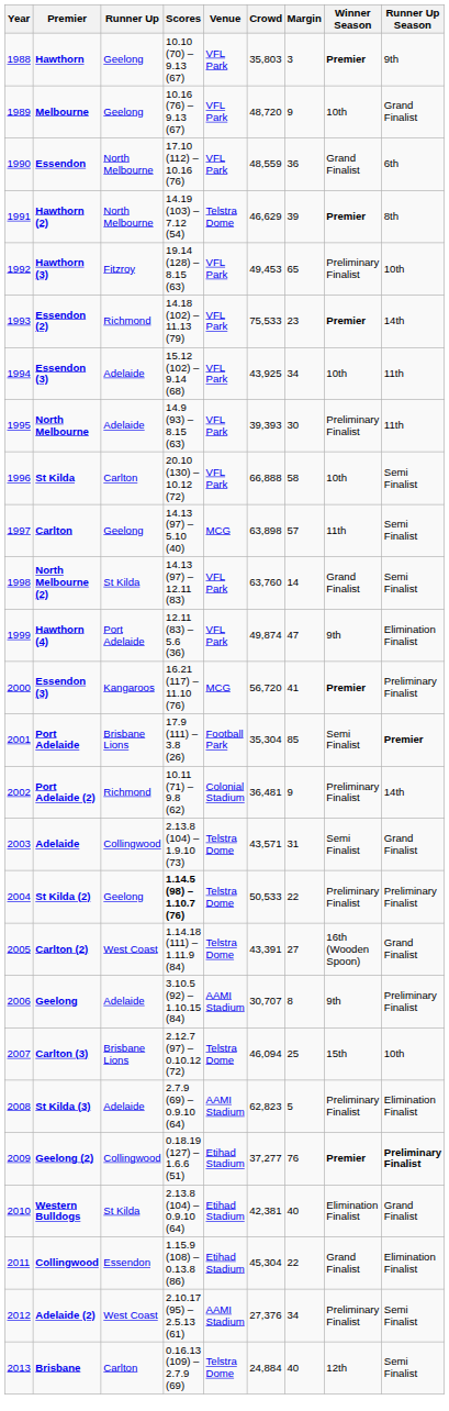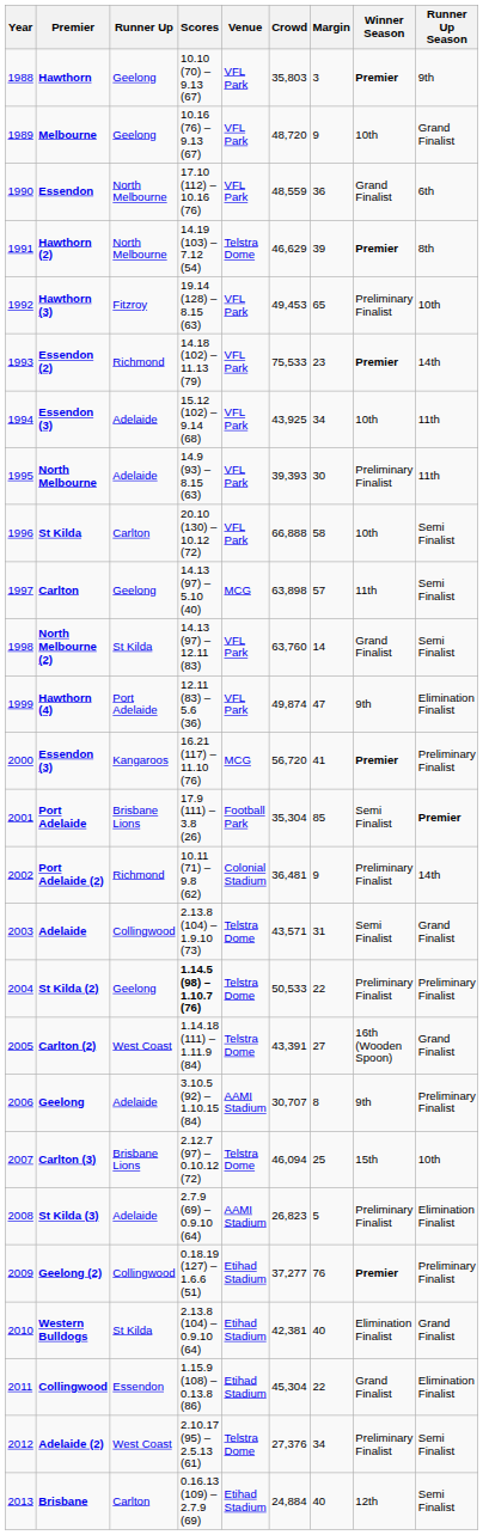 <table class="wikitable sortable" style="width:100%;">
 <tr style="background:#efefef;">
 <th>Year</th>
 <th>Premier</th>
 <th>Runner Up</th>
 <th>Scores</th>
 <th>Venue</th>
 <th>Crowd</th>
 <th>Margin</th>
 <th>Winner Season</th>
 <th>Runner Up Season</th>
 </tr>
 <tr>
 <td><a href='#'>1988</a></td>
 <td><strong><a href='#'>Hawthorn</a></strong></td>
 <td><a href='#'>Geelong</a></td>
 <td>10.10 (70) – 9.13 (67)</td>
 <td><a href='#'>VFL Park</a></td>
 <td>35,803</td>
 <td>3</td>
 <td><strong>Premier</strong></td>
 <td>9th</td>
 </tr>
 <tr>
 <td><a href='#'>1989</a></td>
 <td><strong><a href='#'>Melbourne</a></strong></td>
 <td><a href='#'>Geelong</a></td>
 <td>10.16 (76) – 9.13 (67)</td>
 <td><a href='#'>VFL Park</a></td>
 <td>48,720</td>
 <td>9</td>
 <td>10th</td>
 <td>Grand Finalist</td>
 </tr>
 <tr>
 <td><a href='#'>1990</a></td>
 <td><strong><a href='#'>Essendon</a></strong></td>
 <td><a href='#'>North Melbourne</a></td>
 <td>17.10 (112) – 10.16 (76)</td>
 <td><a href='#'>VFL Park</a></td>
 <td>48,559</td>
 <td>36</td>
 <td>Grand Finalist</td>
 <td>6th</td>
 </tr>
 <tr>
 <td><a href='#'>1991</a></td>
 <td><strong><a href='#'>Hawthorn (2)</a></strong></td>
 <td><a href='#'>North Melbourne</a></td>
 <td>14.19 (103) – 7.12 (54)</td>
 <td><a href='#'>Telstra Dome</a></td>
 <td>46,629</td>
 <td>39</td>
 <td><strong>Premier</strong></td>
 <td>8th</td>
 </tr>
 <tr>
 <td><a href='#'>1992</a></td>
 <td><strong><a href='#'>Hawthorn (3)</a></strong></td>
 <td><a href='#'>Fitzroy</a></td>
 <td>19.14 (128) – 8.15 (63)</td>
 <td><a href='#'>VFL Park</a></td>
 <td>49,453</td>
 <td>65</td>
 <td>Preliminary Finalist</td>
 <td>10th</td>
 </tr>
 <tr>
 <td><a href='#'>1993</a></td>
 <td><strong><a href='#'>Essendon (2)</a></strong></td>
 <td><a href='#'>Richmond</a></td>
 <td>14.18 (102) – 11.13 (79)</td>
 <td><a href='#'>VFL Park</a></td>
 <td>75,533</td>
 <td>23</td>
 <td><strong>Premier</strong></td>
 <td>14th</td>
 </tr>
 <tr>
 <td><a href='#'>1994</a></td>
 <td><strong><a href='#'>Essendon (3)</a></strong></td>
 <td><a href='#'>Adelaide</a></td>
 <td>15.12 (102) – 9.14 (68)</td>
 <td><a href='#'>VFL Park</a></td>
 <td>43,925</td>
 <td>34</td>
 <td>10th</td>
 <td>11th</td>
 </tr>
 <tr>
 <td><a href='#'>1995</a></td>
 <td><strong><a href='#'>North Melbourne</a></strong></td>
 <td><a href='#'>Adelaide</a></td>
 <td>14.9 (93) – 8.15 (63)</td>
 <td><a href='#'>VFL Park</a></td>
 <td>39,393</td>
 <td>30</td>
 <td>Preliminary Finalist</td>
 <td>11th</td>
 </tr>
 <tr>
 <td><a href='#'>1996</a></td>
 <td><strong><a href='#'>St Kilda</a></strong></td>
 <td><a href='#'>Carlton</a></td>
 <td>20.10 (130) – 10.12 (72)</td>
 <td><a href='#'>VFL Park</a></td>
 <td>66,888</td>
 <td>58</td>
 <td>10th</td>
 <td>Semi Finalist</td>
 </tr>
 <tr>
 <td><a href='#'>1997</a></td>
 <td><strong><a href='#'>Carlton</a></strong></td>
 <td><a href='#'>Geelong</a></td>
 <td>14.13 (97) – 5.10 (40)</td>
 <td><a href='#'>MCG</a></td>
 <td>63,898</td>
 <td>57</td>
 <td>11th</td>
 <td>Semi Finalist</td>
 </tr>
 <tr>
 <td><a href='#'>1998</a></td>
 <td><strong><a href='#'>North Melbourne (2)</a></strong></td>
 <td><a href='#'>St Kilda</a></td>
 <td>14.13 (97) – 12.11 (83)</td>
 <td><a href='#'>VFL Park</a></td>
 <td>63,760</td>
 <td>14</td>
 <td>Grand Finalist</td>
 <td>Semi Finalist</td>
 </tr>
 <tr>
 <td><a href='#'>1999</a></td>
 <td><strong><a href='#'>Hawthorn (4)</a></strong></td>
 <td><a href='#'>Port Adelaide</a></td>
 <td>12.11 (83) – 5.6 (36)</td>
 <td><a href='#'>VFL Park</a></td>
 <td>49,874</td>
 <td>47</td>
 <td>9th</td>
 <td>Elimination Finalist</td>
 </tr>
 <tr>
 <td><a href='#'>2000</a></td>
 <td><strong><a href='#'>Essendon (3)</a></strong></td>
 <td><a href='#'>Kangaroos</a></td>
 <td>16.21 (117) – 11.10 (76)</td>
 <td><a href='#'>MCG</a></td>
 <td>56,720</td>
 <td>41</td>
 <td><strong>Premier</strong></td>
 <td>Preliminary Finalist</td>
 </tr>
 <tr>
 <td><a href='#'>2001</a></td>
 <td><strong><a href='#'>Port Adelaide</a></strong></td>
 <td><a href='#'>Brisbane Lions</a></td>
 <td>17.9 (111) – 3.8 (26)</td>
 <td><a href='#'>Football Park</a></td>
 <td>35,304</td>
 <td>85</td>
 <td>Semi Finalist</td>
 <td><strong>Premier</strong></td>
 </tr>
 <tr>
 <td><a href='#'>2002</a></td>
 <td><strong><a href='#'>Port Adelaide (2)</a></strong></td>
 <td><a href='#'>Richmond</a></td>
 <td>10.11 (71) – 9.8 (62)</td>
 <td><a href='#'>Colonial Stadium</a></td>
 <td>36,481</td>
 <td>9</td>
 <td>Preliminary Finalist</td>
 <td>14th</td>
 </tr>
 <tr>
 <td><a href='#'>2003</a></td>
 <td><strong><a href='#'>Adelaide</a></strong></td>
 <td><a href='#'>Collingwood</a></td>
 <td>2.13.8 (104) – 1.9.10 (73)</td>
 <td><a href='#'>Telstra Dome</a></td>
 <td>43,571</td>
 <td>31</td>
 <td>Semi Finalist</td>
 <td>Grand Finalist</td>
 </tr>
 <tr>
 <td><a href='#'>2004</a></td>
 <td><strong><a href='#'>St Kilda (2)</a></strong></td>
 <td><a href='#'>Geelong</a></td>
 <td><strong>1.14.5 (98) – 1.10.7 (76)</strong></td>
 <td><a href='#'>Telstra Dome</a></td>
 <td>50,533</td>
 <td>22</td>
 <td>Preliminary Finalist</td>
 <td>Preliminary Finalist</td>
 </tr>
 <tr>
 <td><a href='#'>2005</a></td>
 <td><strong><a href='#'>Carlton (2)</a></strong></td>
 <td><a href='#'>West Coast</a></td>
 <td>1.14.18 (111) – 1.11.9 (84)</td>
 <td><a href='#'>Telstra Dome</a></td>
 <td>43,391</td>
 <td>27</td>
 <td>16th (Wooden Spoon)</td>
 <td>Grand Finalist</td>
 </tr>
 <tr>
 <td><a href='#'>2006</a></td>
 <td><strong><a href='#'>Geelong</a></strong></td>
 <td><a href='#'>Adelaide</a></td>
 <td>3.10.5 (92) – 1.10.15 (84)</td>
 <td><a href='#'>AAMI Stadium</a></td>
 <td>30,707</td>
 <td>8</td>
 <td>9th</td>
 <td>Preliminary Finalist</td>
 </tr>
 <tr>
 <td><a href='#'>2007</a></td>
 <td><strong><a href='#'>Carlton (3)</a></strong></td>
 <td><a href='#'>Brisbane Lions</a></td>
 <td>2.12.7 (97) – 0.10.12 (72)</td>
 <td><a href='#'>Telstra Dome</a></td>
 <td>46,094</td>
 <td>25</td>
 <td>15th</td>
 <td>10th</td>
 </tr>
 <tr>
 <td><a href='#'>2008</a></td>
 <td><strong><a href='#'>St Kilda (3)</a></strong></td>
 <td><a href='#'>Adelaide</a></td>
 <td>2.7.9 (69) – 0.9.10 (64)</td>
 <td><a href='#'>AAMI Stadium</a></td>
-<td>62,823</td>
+<td>26,823</td>
 <td>5</td>
 <td>Preliminary Finalist</td>
 <td>Elimination Finalist</td>
 </tr>
 <tr>
 <td><a href='#'>2009</a></td>
 <td><strong><a href='#'>Geelong (2)</a></strong></td>
 <td><a href='#'>Collingwood</a></td>
 <td>0.18.19 (127) – 1.6.6 (51)</td>
 <td><a href='#'>Etihad Stadium</a></td>
 <td>37,277</td>
 <td>76</td>
 <td><strong>Premier</strong></td>
-<td><strong>Preliminary Finalist</strong></td>
+<td>Preliminary Finalist</td>
 </tr>
 <tr>
 <td><a href='#'>2010</a></td>
 <td><strong><a href='#'>Western Bulldogs</a></strong></td>
 <td><a href='#'>St Kilda</a></td>
 <td>2.13.8 (104) – 0.9.10 (64)</td>
 <td><a href='#'>Etihad Stadium</a></td>
 <td>42,381</td>
 <td>40</td>
 <td>Elimination Finalist</td>
 <td>Grand Finalist</td>
 </tr>
 <tr>
 <td><a href='#'>2011</a></td>
 <td><strong><a href='#'>Collingwood</a></strong></td>
 <td><a href='#'>Essendon</a></td>
 <td>1.15.9 (108) – 0.13.8 (86)</td>
 <td><a href='#'>Etihad Stadium</a></td>
 <td>45,304</td>
 <td>22</td>
 <td>Grand Finalist</td>
 <td>Elimination Finalist</td>
 </tr>
 <tr>
 <td><a href='#'>2012</a></td>
 <td><strong><a href='#'>Adelaide (2)</a></strong></td>
 <td><a href='#'>West Coast</a></td>
 <td>2.10.17 (95) – 2.5.13 (61)</td>
-<td><a href='#'>AAMI Stadium</a></td>
+<td><a href='#'>Telstra Dome</a></td>
 <td>27,376</td>
 <td>34</td>
 <td>Preliminary Finalist</td>
 <td>Semi Finalist</td>
 </tr>
 <tr>
 <td><a href='#'>2013</a></td>
 <td><strong><a href='#'>Brisbane</a></strong></td>
 <td><a href='#'>Carlton</a></td>
 <td>0.16.13 (109) – 2.7.9 (69)</td>
-<td><a href='#'>Telstra Dome</a></td>
+<td><a href='#'>Etihad Stadium</a></td>
 <td>24,884</td>
 <td>40</td>
 <td>12th</td>
 <td>Semi Finalist</td>
 </tr>
 </table>
